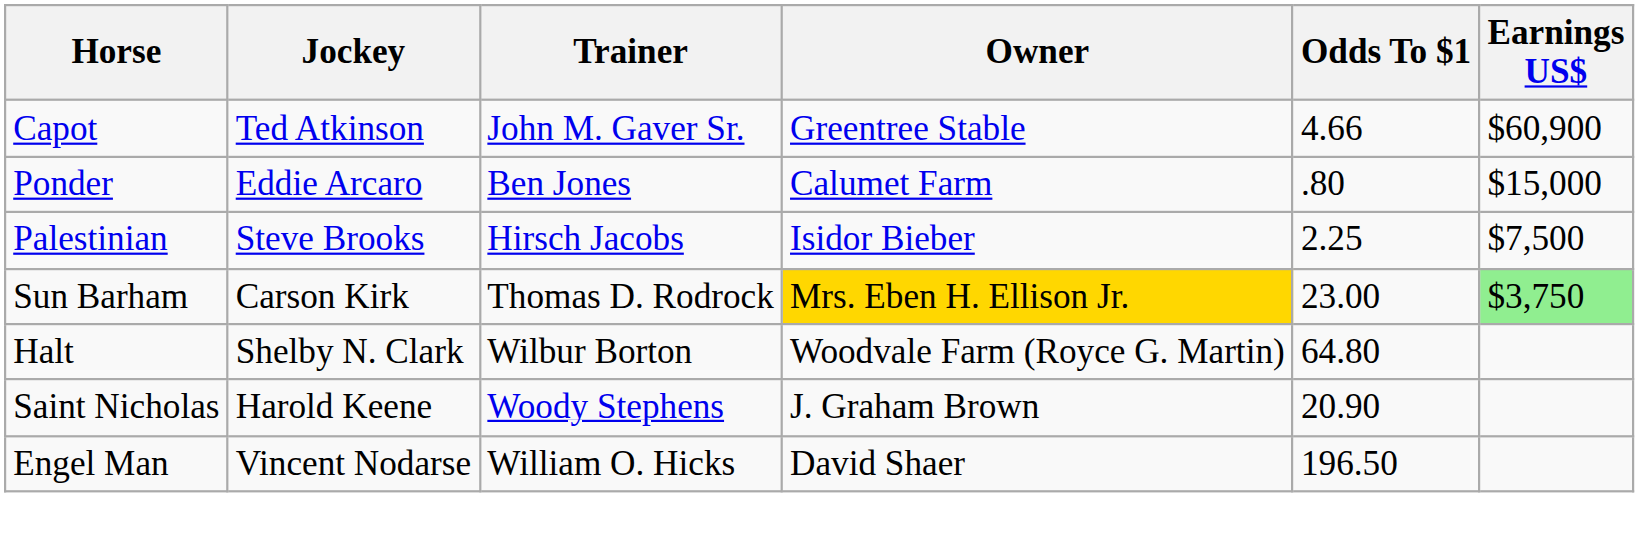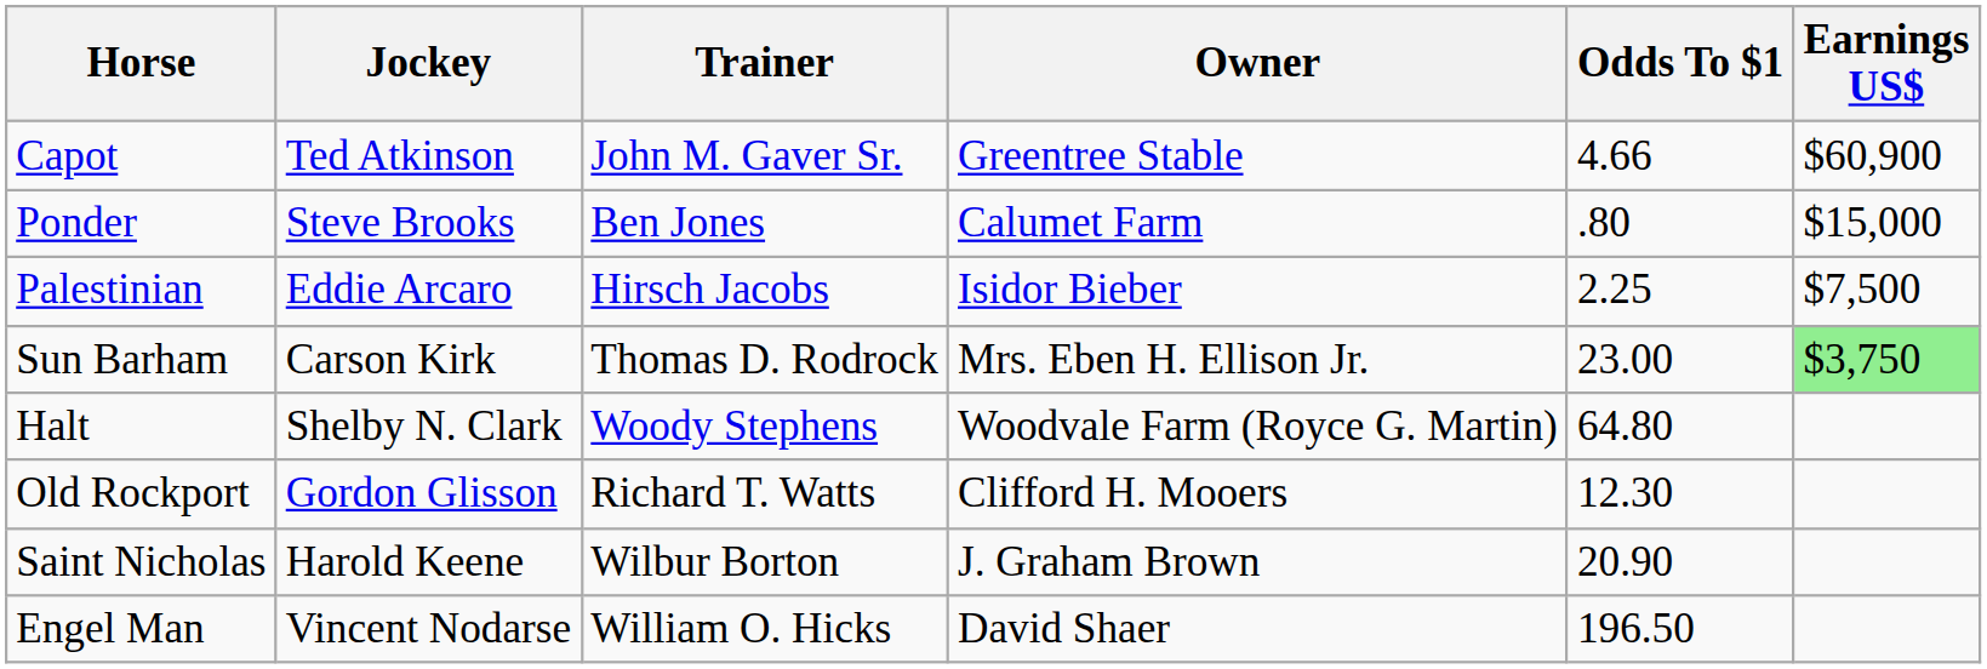 <table class="wikitable sortable">
 <tr>
 <th>Horse</th>
 <th>Jockey</th>
 <th>Trainer</th>
 <th>Owner</th>
 <th>Odds To $1</th>
 <th>Earnings<br><span><a href='#'>US$</a></span></th>
 </tr>
 <tr>
 <td><a href='#'>Capot</a></td>
 <td><a href='#'>Ted Atkinson</a></td>
 <td><a href='#'>John M. Gaver Sr.</a></td>
 <td><a href='#'>Greentree Stable</a></td>
 <td>4.66</td>
 <td>$60,900</td>
 </tr>
 <tr>
 <td><a href='#'>Ponder</a></td>
-<td><a href='#'>Eddie Arcaro</a></td>
+<td><a href='#'>Steve Brooks</a></td>
 <td><a href='#'>Ben Jones</a></td>
 <td><a href='#'>Calumet Farm</a></td>
 <td>.80</td>
 <td>$15,000</td>
 </tr>
 <tr>
 <td><a href='#'>Palestinian</a></td>
-<td><a href='#'>Steve Brooks</a></td>
+<td><a href='#'>Eddie Arcaro</a></td>
 <td><a href='#'>Hirsch Jacobs</a></td>
 <td><a href='#'>Isidor Bieber</a></td>
 <td>2.25</td>
 <td>$7,500</td>
 </tr>
 <tr>
 <td>Sun Barham</td>
 <td>Carson Kirk</td>
 <td>Thomas D. Rodrock</td>
-<td style="background: gold;">Mrs. Eben H. Ellison Jr.</td>
+<td>Mrs. Eben H. Ellison Jr.</td>
 <td>23.00</td>
 <td style="background: lightgreen;">$3,750</td>
 </tr>
 <tr>
 <td>Halt</td>
 <td>Shelby N. Clark</td>
-<td>Wilbur Borton</td>
+<td><a href='#'>Woody Stephens</a></td>
 <td>Woodvale Farm (Royce G. Martin)</td>
 <td>64.80</td>
 <td></td>
 </tr>
 <tr>
+<td>Old Rockport</td>
+<td><a href='#'>Gordon Glisson</a></td>
+<td>Richard T. Watts</td>
+<td>Clifford H. Mooers</td>
+<td>12.30</td>
+<td></td>
+</tr>
+<tr>
 <td>Saint Nicholas</td>
 <td>Harold Keene</td>
-<td><a href='#'>Woody Stephens</a></td>
+<td>Wilbur Borton</td>
 <td>J. Graham Brown</td>
 <td>20.90</td>
 <td></td>
 </tr>
 <tr>
 <td>Engel Man</td>
 <td>Vincent Nodarse</td>
 <td>William O. Hicks</td>
 <td>David Shaer</td>
 <td>196.50</td>
 <td></td>
 </tr>
 </table>
